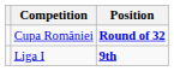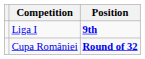 <table class="wikitable">
 <tr>
 <th></th>
 <th>Competition</th>
 <th>Position</th>
 </tr>
 <tr>
 <td></td>
+<td><a href='#'>Liga I</a></td>
+<td><strong><a href='#'>9th</a></strong></td>
+</tr>
+<tr>
+<td></td>
 <td><a href='#'>Cupa României</a></td>
 <td><strong><a href='#'>Round of 32</a></strong></td>
 </tr>
-<tr>
-<td></td>
-<td><a href='#'>Liga I</a></td>
-<td><strong><a href='#'>9th</a></strong></td>
-</tr>
 </table>
